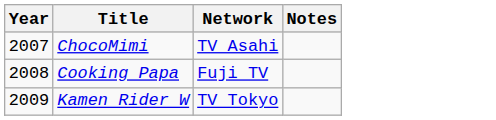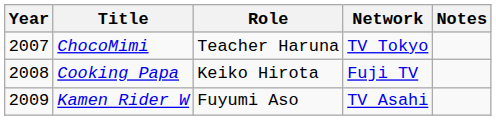 <table class="wikitable">
 <tr>
 <th>Year</th>
 <th>Title</th>
+<th>Role</th>
 <th>Network</th>
 <th>Notes</th>
 </tr>
 <tr>
 <td>2007</td>
 <td><em><a href='#'>ChocoMimi</a></em></td>
-<td><a href='#'>TV Asahi</a></td>
+<td>Teacher Haruna</td>
+<td><a href='#'>TV Tokyo</a></td>
 <td></td>
 </tr>
 <tr>
 <td>2008</td>
 <td><em><a href='#'>Cooking Papa</a></em></td>
+<td>Keiko Hirota</td>
 <td><a href='#'>Fuji TV</a></td>
 <td></td>
 </tr>
 <tr>
 <td>2009</td>
 <td><em><a href='#'>Kamen Rider W</a></em></td>
-<td><a href='#'>TV Tokyo</a></td>
+<td>Fuyumi Aso</td>
+<td><a href='#'>TV Asahi</a></td>
 <td></td>
 </tr>
 </table>
